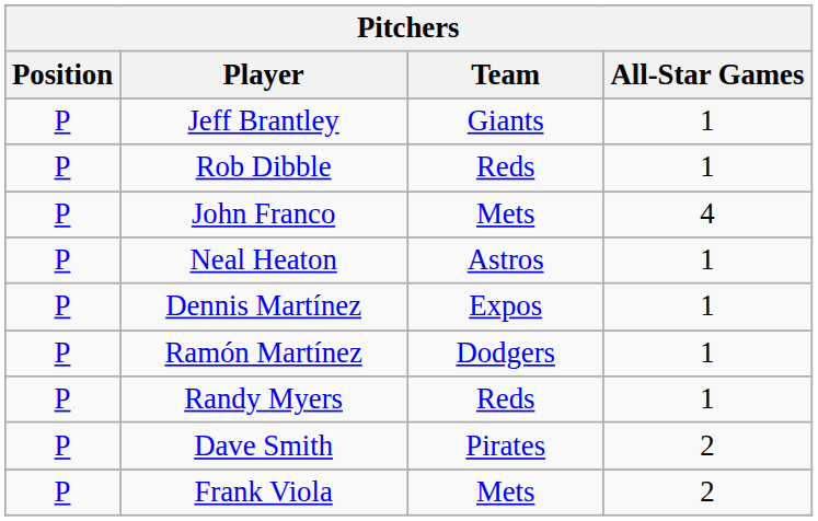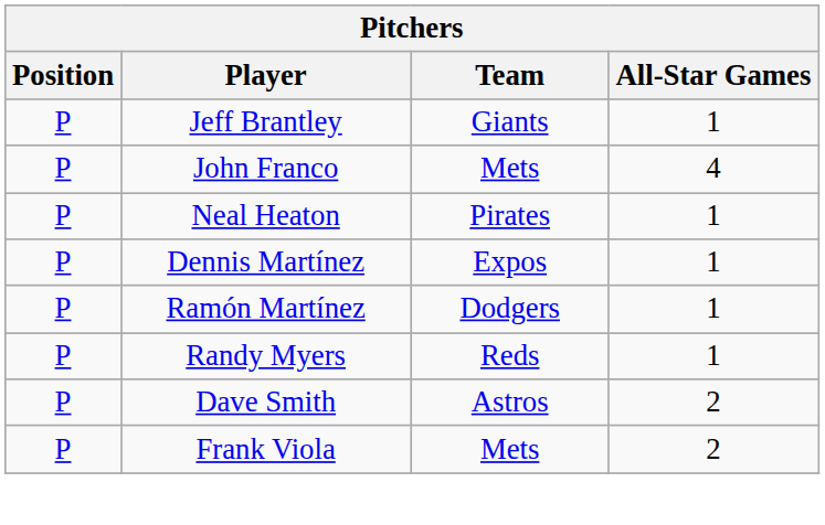 <table class="wikitable" style="font-size: 100%; text-align:center;">
 <tr>
 <th colspan="4">Pitchers</th>
 </tr>
 <tr>
 <th>Position</th>
 <th width="150">Player</th>
 <th width="100">Team</th>
 <th>All-Star Games</th>
 </tr>
 <tr>
 <td><a href='#'>P</a></td>
 <td><a href='#'>Jeff Brantley</a></td>
 <td><a href='#'>Giants</a></td>
 <td>1</td>
 </tr>
 <tr>
 <td><a href='#'>P</a></td>
-<td><a href='#'>Rob Dibble</a></td>
-<td><a href='#'>Reds</a></td>
-<td>1</td>
-</tr>
-<tr>
-<td><a href='#'>P</a></td>
 <td><a href='#'>John Franco</a></td>
 <td><a href='#'>Mets</a></td>
 <td>4</td>
 </tr>
 <tr>
 <td><a href='#'>P</a></td>
 <td><a href='#'>Neal Heaton</a></td>
-<td><a href='#'>Astros</a></td>
+<td><a href='#'>Pirates</a></td>
 <td>1</td>
 </tr>
 <tr>
 <td><a href='#'>P</a></td>
 <td><a href='#'>Dennis Martínez</a></td>
 <td><a href='#'>Expos</a></td>
 <td>1</td>
 </tr>
 <tr>
 <td><a href='#'>P</a></td>
 <td><a href='#'>Ramón Martínez</a></td>
 <td><a href='#'>Dodgers</a></td>
 <td>1</td>
 </tr>
 <tr>
 <td><a href='#'>P</a></td>
 <td><a href='#'>Randy Myers</a></td>
 <td><a href='#'>Reds</a></td>
 <td>1</td>
 </tr>
 <tr>
 <td><a href='#'>P</a></td>
 <td><a href='#'>Dave Smith</a></td>
-<td><a href='#'>Pirates</a></td>
+<td><a href='#'>Astros</a></td>
 <td>2</td>
 </tr>
 <tr>
 <td><a href='#'>P</a></td>
 <td><a href='#'>Frank Viola</a></td>
 <td><a href='#'>Mets</a></td>
 <td>2</td>
 </tr>
 </table>
